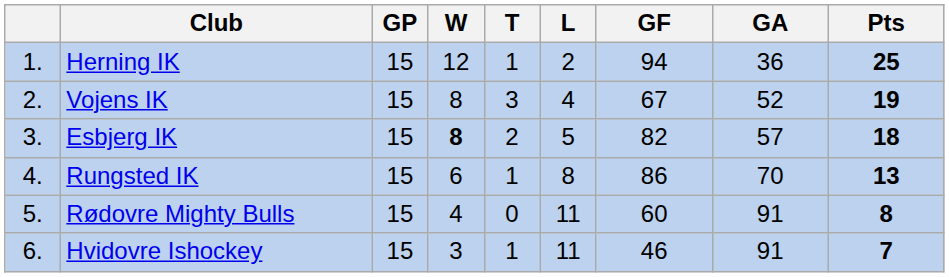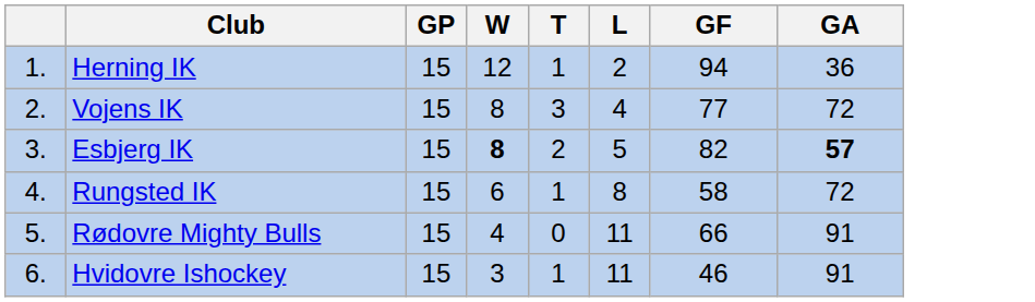 <table class="wikitable">
 <tr>
 <th width="30"></th>
 <th width="200">Club</th>
 <th width="30">GP</th>
 <th width="30">W</th>
 <th width="30">T</th>
 <th width="30">L</th>
 <th width="70">GF</th>
 <th width="70">GA</th>
-<th width="70">Pts</th>
 </tr>
 <tr bgcolor="#BCD2EE" align="center">
 <td>1.</td>
 <td align="left"><a href='#'>Herning IK</a></td>
 <td>15</td>
 <td>12</td>
 <td>1</td>
 <td>2</td>
 <td>94</td>
 <td>36</td>
-<td><strong>25</strong></td>
 </tr>
 <tr bgcolor="#BCD2EE" align="center">
 <td>2.</td>
 <td align="left"><a href='#'>Vojens IK</a></td>
 <td>15</td>
 <td>8</td>
 <td>3</td>
 <td>4</td>
-<td>67</td>
-<td>52</td>
-<td><strong>19</strong></td>
+<td>77</td>
+<td>72</td>
 </tr>
 <tr bgcolor="#BCD2EE" align="center">
 <td>3.</td>
 <td align="left"><a href='#'>Esbjerg IK</a></td>
 <td>15</td>
 <td><strong>8</strong></td>
 <td>2</td>
 <td>5</td>
 <td>82</td>
-<td>57</td>
-<td><strong>18</strong></td>
+<td><strong>57</strong></td>
 </tr>
 <tr bgcolor="#BCD2EE" align="center">
 <td>4.</td>
 <td align="left"><a href='#'>Rungsted IK</a></td>
 <td>15</td>
 <td>6</td>
 <td>1</td>
 <td>8</td>
-<td>86</td>
-<td>70</td>
-<td><strong>13</strong></td>
+<td>58</td>
+<td>72</td>
 </tr>
 <tr bgcolor="#BCD2EE" align="center">
 <td>5.</td>
 <td align="left"><a href='#'>Rødovre Mighty Bulls</a></td>
 <td>15</td>
 <td>4</td>
 <td>0</td>
 <td>11</td>
-<td>60</td>
+<td>66</td>
 <td>91</td>
-<td><strong>8</strong></td>
 </tr>
 <tr bgcolor="#BCD2EE" align="center">
 <td>6.</td>
 <td align="left"><a href='#'>Hvidovre Ishockey</a></td>
 <td>15</td>
 <td>3</td>
 <td>1</td>
 <td>11</td>
 <td>46</td>
 <td>91</td>
-<td><strong>7</strong></td>
 </tr>
 </table>
